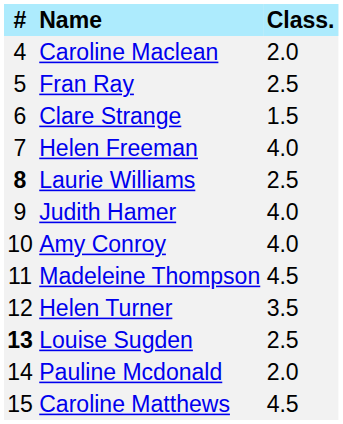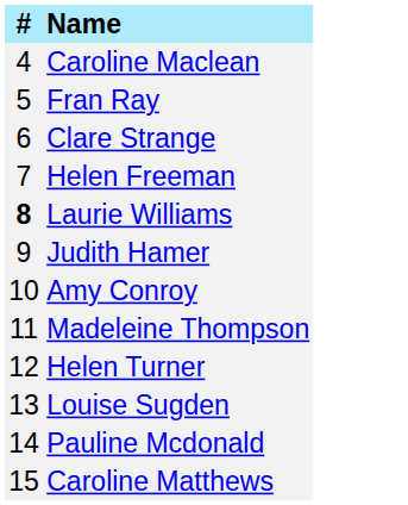 <table border=0 cellpadding=2 cellspacing=0  |- bgcolor=#F2F2F2 style="text-align:center; font-size:90%;">
 <tr bgcolor=#ADEBFD>
 <th>#</th>
 <th align=left>Name</th>
-<th align=left>Class.</th>
 </tr>
 <tr>
 <td>4</td>
 <td align=left><a href='#'>Caroline Maclean</a></td>
-<td align=left>2.0</td>
 </tr>
 <tr>
 <td>5</td>
 <td align=left><a href='#'>Fran Ray</a></td>
-<td align=left>2.5</td>
 </tr>
 <tr>
 <td>6</td>
 <td align=left><a href='#'>Clare Strange</a></td>
-<td align=left>1.5</td>
 </tr>
 <tr>
 <td>7</td>
 <td align=left><a href='#'>Helen Freeman</a></td>
-<td align=left>4.0</td>
 </tr>
 <tr>
 <td><strong>8</strong></td>
 <td align=left><a href='#'>Laurie Williams</a></td>
-<td align=left>2.5</td>
 </tr>
 <tr>
 <td>9</td>
 <td align=left><a href='#'>Judith Hamer</a></td>
-<td align=left>4.0</td>
 </tr>
 <tr>
 <td>10</td>
 <td align=left><a href='#'>Amy Conroy</a></td>
-<td align=left>4.0</td>
 </tr>
 <tr>
 <td>11</td>
 <td align=left><a href='#'>Madeleine Thompson</a></td>
-<td align=left>4.5</td>
 </tr>
 <tr>
 <td>12</td>
 <td align=left><a href='#'>Helen Turner</a></td>
-<td align=left>3.5</td>
 </tr>
 <tr>
-<td><strong>13</strong></td>
+<td>13</td>
 <td align=left><a href='#'>Louise Sugden</a></td>
-<td align=left>2.5</td>
 </tr>
 <tr>
 <td>14</td>
 <td align=left><a href='#'>Pauline Mcdonald</a></td>
-<td align=left>2.0</td>
 </tr>
 <tr>
 <td>15</td>
 <td align=left><a href='#'>Caroline Matthews</a></td>
-<td align=left>4.5</td>
 </tr>
 </table>
